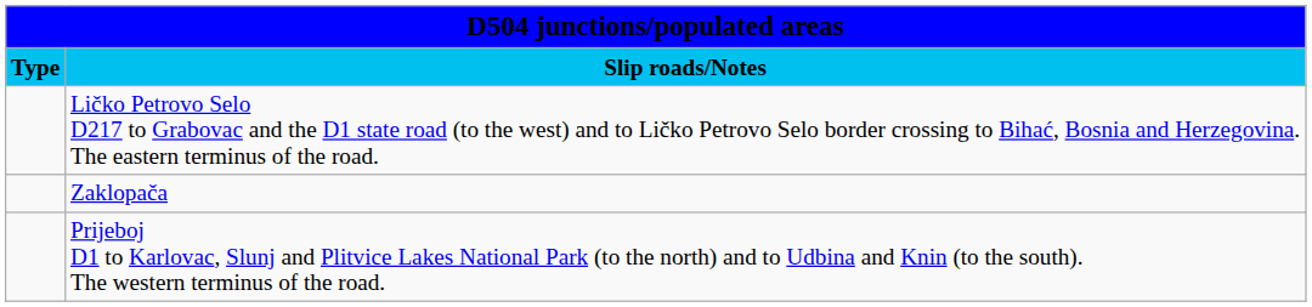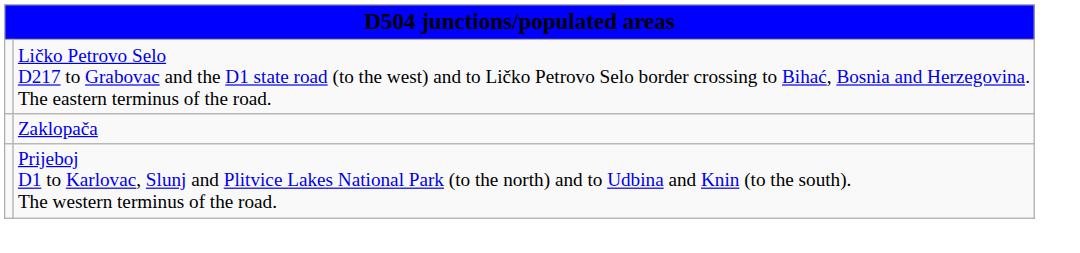 <table class="wikitable">
 <tr>
 <td colspan=2 bgcolor=blue align=center style=margin-top:15><span><big><strong>D504 junctions/populated areas</strong></big></span></td>
-</tr>
-<tr>
-<td align=center bgcolor=00c0f0><strong>Type</strong></td>
-<td align=center bgcolor=00c0f0><strong>Slip roads/Notes</strong></td>
 </tr>
 <tr>
 <td></td>
 <td><a href='#'>Ličko Petrovo Selo</a><br> <a href='#'>D217</a> to <a href='#'>Grabovac</a> and the <a href='#'>D1 state road</a> (to the west) and to Ličko Petrovo Selo border crossing to <a href='#'>Bihać</a>, <a href='#'>Bosnia and Herzegovina</a>.<br>The eastern terminus of the road.</td>
 </tr>
 <tr>
 <td></td>
 <td><a href='#'>Zaklopača</a></td>
 </tr>
 <tr>
 <td></td>
 <td><a href='#'>Prijeboj</a><br> <a href='#'>D1</a> to <a href='#'>Karlovac</a>, <a href='#'>Slunj</a> and <a href='#'>Plitvice Lakes National Park</a> (to the north) and to <a href='#'>Udbina</a> and <a href='#'>Knin</a> (to the south).<br>The western terminus of the road.</td>
 </tr>
 </table>
